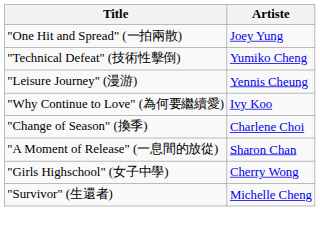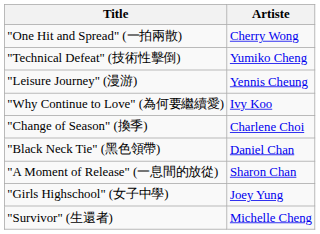 <table class="wikitable sortable">
 <tr>
 <th>Title</th>
 <th>Artiste</th>
 </tr>
 <tr>
 <td>"One Hit and Spread" (一拍兩散)</td>
-<td><a href='#'>Joey Yung</a></td>
+<td><a href='#'>Cherry Wong</a></td>
 </tr>
 <tr>
 <td>"Technical Defeat" (技術性擊倒)</td>
 <td><a href='#'>Yumiko Cheng</a></td>
 </tr>
 <tr>
 <td>"Leisure Journey" (漫游)</td>
 <td><a href='#'>Yennis Cheung</a></td>
 </tr>
 <tr>
 <td>"Why Continue to Love" (為何要繼續愛)</td>
 <td><a href='#'>Ivy Koo</a></td>
 </tr>
 <tr>
 <td>"Change of Season" (換季)</td>
 <td><a href='#'>Charlene Choi</a></td>
 </tr>
 <tr>
+<td>"Black Neck Tie" (黑色領帶)</td>
+<td><a href='#'>Daniel Chan</a></td>
+</tr>
+<tr>
 <td>"A Moment of Release" (一息間的放從)</td>
 <td><a href='#'>Sharon Chan</a></td>
 </tr>
 <tr>
 <td>"Girls Highschool" (女子中學)</td>
-<td><a href='#'>Cherry Wong</a></td>
+<td><a href='#'>Joey Yung</a></td>
 </tr>
 <tr>
 <td>"Survivor" (生還者)</td>
 <td><a href='#'>Michelle Cheng</a></td>
 </tr>
 </table>
